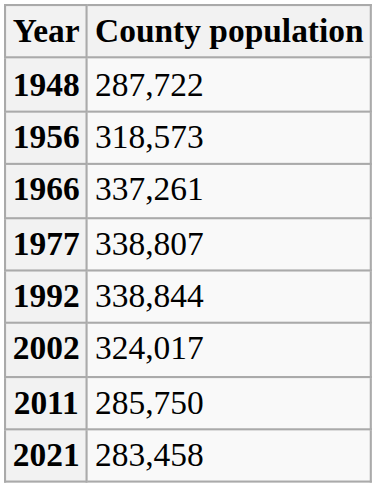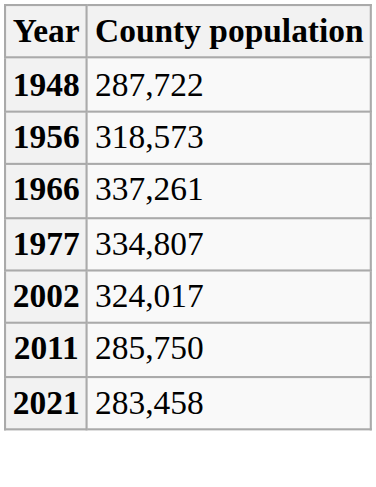 <table class="wikitable">
 <tr>
 <th>Year</th>
 <th>County population</th>
 </tr>
 <tr>
 <th>1948</th>
 <td>287,722 </td>
 </tr>
 <tr>
 <th>1956</th>
 <td>318,573 </td>
 </tr>
 <tr>
 <th>1966</th>
 <td>337,261 </td>
 </tr>
 <tr>
 <th>1977</th>
-<td>338,807 </td>
-</tr>
-<tr>
-<th>1992</th>
-<td>338,844 </td>
+<td>334,807 </td>
 </tr>
 <tr>
 <th>2002</th>
 <td>324,017 </td>
 </tr>
 <tr>
 <th>2011</th>
 <td>285,750 </td>
 </tr>
 <tr>
 <th>2021</th>
 <td>283,458 </td>
 </tr>
 </table>
